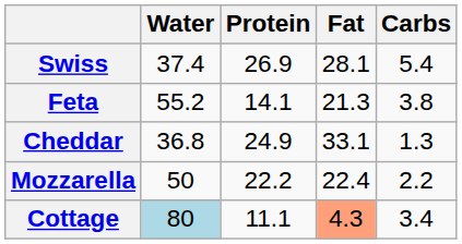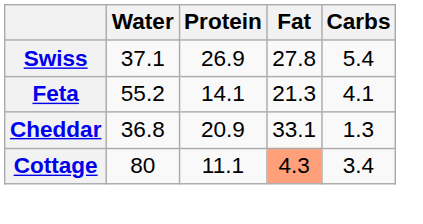 <table class="wikitable sortable">
 <tr>
 <th class=unsortable></th>
 <th>Water</th>
 <th>Protein</th>
 <th>Fat</th>
 <th>Carbs</th>
 </tr>
 <tr style="text-align:center;">
 <th scope=row><a href='#'>Swiss</a></th>
-<td>37.4</td>
+<td>37.1</td>
 <td>26.9</td>
-<td>28.1</td>
+<td>27.8</td>
 <td>5.4</td>
 </tr>
 <tr style="text-align:center;">
 <th scope=row><a href='#'>Feta</a></th>
 <td>55.2</td>
 <td>14.1</td>
 <td>21.3</td>
-<td>3.8</td>
+<td>4.1</td>
 </tr>
 <tr style="text-align:center;">
 <th scope=row><a href='#'>Cheddar</a></th>
 <td>36.8</td>
-<td>24.9</td>
+<td>20.9</td>
 <td>33.1</td>
 <td>1.3</td>
 </tr>
 <tr style="text-align:center;">
-<th scope=row><a href='#'>Mozzarella</a></th>
-<td>50</td>
-<td>22.2</td>
-<td>22.4</td>
-<td>2.2</td>
-</tr>
-<tr style="text-align:center;">
 <th scope=row><a href='#'>Cottage</a></th>
-<td style="background: lightblue;">80</td>
+<td>80</td>
 <td>11.1</td>
 <td style="background: lightsalmon;">4.3</td>
 <td>3.4</td>
 </tr>
 </table>
